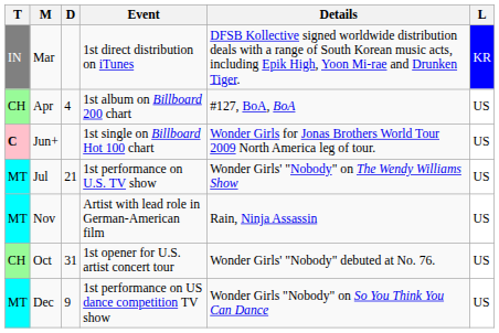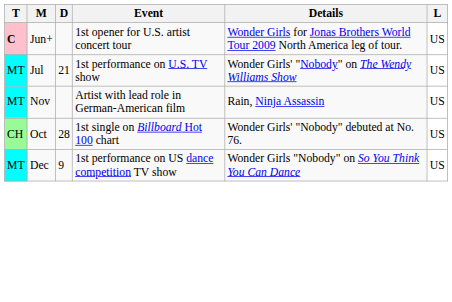 <table class="wikitable">
 <tr>
 <th>T</th>
 <th>M</th>
 <th>D</th>
 <th>Event</th>
 <th>Details</th>
 <th>L</th>
 </tr>
 <tr>
-<td style="background:gray; color:white">IN</td>
-<td>Mar</td>
-<td></td>
-<td>1st direct distribution on <a href='#'>iTunes</a></td>
-<td><a href='#'>DFSB Kollective</a> signed worldwide distribution deals with a range of South Korean music acts, including <a href='#'>Epik High</a>, <a href='#'>Yoon Mi-rae</a> and <a href='#'>Drunken Tiger</a>.</td>
-<td style="background:blue; color:white">KR</td>
-</tr>
-<tr>
-<td style="background:palegreen">CH</td>
-<td>Apr</td>
-<td>4</td>
-<td>1st album on <a href='#'><em>Billboard</em> 200</a> chart</td>
-<td>#127, <a href='#'>BoA</a>, <em><a href='#'>BoA</a></em></td>
-<td style="background:white">US</td>
-</tr>
-<tr>
 <td style="background:pink"><strong>C</strong></td>
 <td>Jun+</td>
 <td></td>
-<td>1st single on <a href='#'><em>Billboard</em> Hot 100</a> chart</td>
+<td>1st opener for U.S. artist concert tour</td>
 <td><a href='#'>Wonder Girls</a> for <a href='#'>Jonas Brothers World Tour 2009</a> North America leg of tour.</td>
 <td style="background:white">US</td>
 </tr>
 <tr>
 <td style="background:aqua">MT</td>
 <td>Jul</td>
 <td>21</td>
 <td>1st performance on <a href='#'>U.S. TV</a> show</td>
 <td>Wonder Girls' "<a href='#'>Nobody</a>" on <em><a href='#'>The Wendy Williams Show</a></em></td>
 <td style="background:white">US</td>
 </tr>
 <tr>
 <td style="background:aqua">MT</td>
 <td>Nov</td>
 <td></td>
 <td>Artist with lead role in German-American film</td>
 <td>Rain, <a href='#'>Ninja Assassin</a></td>
 <td style="background:white">US</td>
 </tr>
 <tr>
 <td style="background:palegreen">CH</td>
 <td>Oct</td>
-<td>31</td>
-<td>1st opener for U.S. artist concert tour</td>
+<td>28</td>
+<td>1st single on <a href='#'><em>Billboard</em> Hot 100</a> chart</td>
 <td>Wonder Girls' "Nobody" debuted at No. 76.</td>
 <td style="background:white">US</td>
 </tr>
 <tr>
 <td style="background:aqua">MT</td>
 <td>Dec</td>
 <td>9</td>
 <td>1st performance on US <a href='#'>dance competition</a> TV show</td>
 <td>Wonder Girls "Nobody" on <em><a href='#'>So You Think You Can Dance</a></em></td>
 <td style="background:white">US</td>
 </tr>
 </table>
